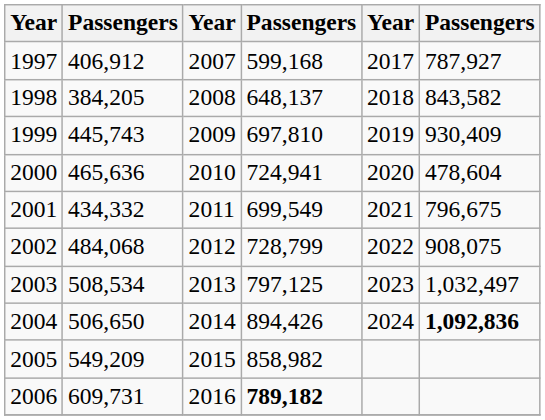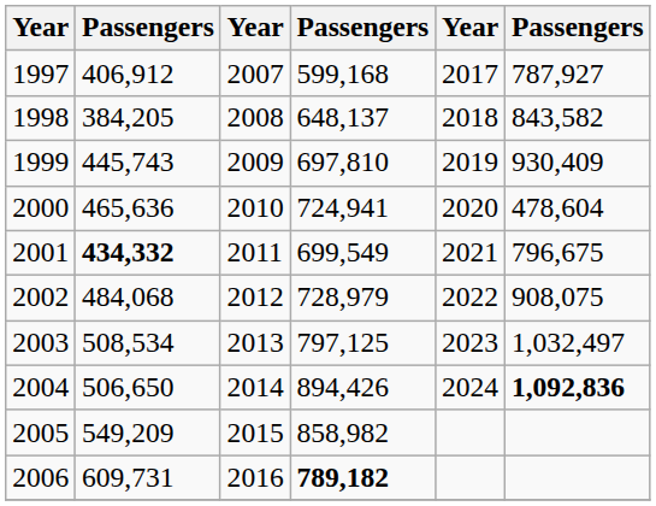 <table class="wikitable">
 <tr>
 <th>Year</th>
 <th>Passengers</th>
 <th>Year</th>
 <th>Passengers</th>
 <th>Year</th>
 <th>Passengers</th>
 </tr>
 <tr>
 <td>1997</td>
 <td>406,912</td>
 <td>2007</td>
 <td>599,168</td>
 <td>2017</td>
 <td>787,927</td>
 </tr>
 <tr>
 <td>1998</td>
 <td>384,205</td>
 <td>2008</td>
 <td>648,137</td>
 <td>2018</td>
 <td>843,582</td>
 </tr>
 <tr>
 <td>1999</td>
 <td>445,743</td>
 <td>2009</td>
 <td>697,810</td>
 <td>2019</td>
 <td>930,409</td>
 </tr>
 <tr>
 <td>2000</td>
 <td>465,636</td>
 <td>2010</td>
 <td>724,941</td>
 <td>2020</td>
 <td>478,604</td>
 </tr>
 <tr>
 <td>2001</td>
-<td>434,332</td>
+<td><strong>434,332</strong></td>
 <td>2011</td>
 <td>699,549</td>
 <td>2021</td>
 <td>796,675</td>
 </tr>
 <tr>
 <td>2002</td>
 <td>484,068</td>
 <td>2012</td>
-<td>728,799</td>
+<td>728,979</td>
 <td>2022</td>
 <td>908,075</td>
 </tr>
 <tr>
 <td>2003</td>
 <td>508,534</td>
 <td>2013</td>
 <td>797,125</td>
 <td>2023</td>
 <td>1,032,497</td>
 </tr>
 <tr>
 <td>2004</td>
 <td>506,650</td>
 <td>2014</td>
 <td>894,426</td>
 <td>2024</td>
 <td><strong>1,092,836</strong></td>
 </tr>
 <tr>
 <td>2005</td>
 <td>549,209</td>
 <td>2015</td>
 <td>858,982</td>
 <td></td>
 <td></td>
 </tr>
 <tr>
 <td>2006</td>
 <td>609,731</td>
 <td>2016</td>
 <td><strong>789,182</strong></td>
 <td></td>
 <td></td>
 </tr>
 <tr>
 </tr>
 </table>
